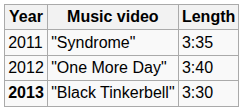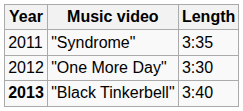 <table class="wikitable">
 <tr>
 <th>Year</th>
 <th>Music video</th>
 <th>Length</th>
 </tr>
 <tr>
 <td rowspan="1">2011</td>
 <td>"Syndrome"</td>
 <td>3:35</td>
 </tr>
 <tr>
 <td rowspan="1">2012</td>
 <td>"One More Day"</td>
-<td>3:40</td>
+<td>3:30</td>
 </tr>
 <tr>
 <td rowspan="1"><strong>2013</strong></td>
 <td>"Black Tinkerbell"</td>
-<td>3:30</td>
+<td>3:40</td>
 </tr>
 <tr>
 </tr>
 </table>
